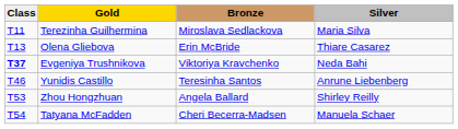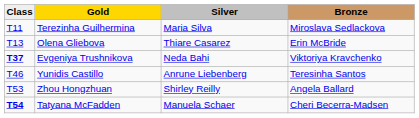 <table class="wikitable" style="text-align:left">
 <tr align="center">
 <td bgcolor=efefef><strong>Class</strong></td>
 <td width=200 bgcolor=gold><strong>Gold</strong></td>
+<td width=200 bgcolor=silver><strong>Silver</strong></td>
 <td width=200 bgcolor=CC9966><strong>Bronze</strong></td>
-<td width=200 bgcolor=silver><strong>Silver</strong></td>
 </tr>
 <tr>
 <td><a href='#'>T11</a></td>
 <td><a href='#'>Terezinha Guilhermina</a><br></td>
+<td><a href='#'>Maria Silva</a><br></td>
 <td><a href='#'>Miroslava Sedlackova</a><br></td>
-<td><a href='#'>Maria Silva</a><br></td>
 </tr>
 <tr>
 <td><a href='#'>T13</a></td>
 <td><a href='#'>Olena Gliebova</a><br></td>
+<td><a href='#'>Thiare Casarez</a><br></td>
 <td><a href='#'>Erin McBride</a><br></td>
-<td><a href='#'>Thiare Casarez</a><br></td>
 </tr>
 <tr>
 <td><strong><a href='#'>T37</a></strong></td>
 <td><a href='#'>Evgeniya Trushnikova</a><br></td>
+<td><a href='#'>Neda Bahi</a><br></td>
 <td><a href='#'>Viktoriya Kravchenko</a><br></td>
-<td><a href='#'>Neda Bahi</a><br></td>
 </tr>
 <tr>
 <td><a href='#'>T46</a></td>
 <td><a href='#'>Yunidis Castillo</a><br></td>
+<td><a href='#'>Anrune Liebenberg</a><br></td>
 <td><a href='#'>Teresinha Santos</a><br></td>
-<td><a href='#'>Anrune Liebenberg</a><br></td>
 </tr>
 <tr>
 <td><a href='#'>T53</a></td>
 <td><a href='#'>Zhou Hongzhuan</a><br></td>
+<td><a href='#'>Shirley Reilly</a><br></td>
 <td><a href='#'>Angela Ballard</a><br></td>
-<td><a href='#'>Shirley Reilly</a><br></td>
 </tr>
 <tr>
-<td><a href='#'>T54</a></td>
+<td><strong><a href='#'>T54</a></strong></td>
 <td><a href='#'>Tatyana McFadden</a><br></td>
+<td><a href='#'>Manuela Schaer</a><br></td>
 <td><a href='#'>Cheri Becerra-Madsen</a><br></td>
-<td><a href='#'>Manuela Schaer</a><br></td>
 </tr>
 </table>
